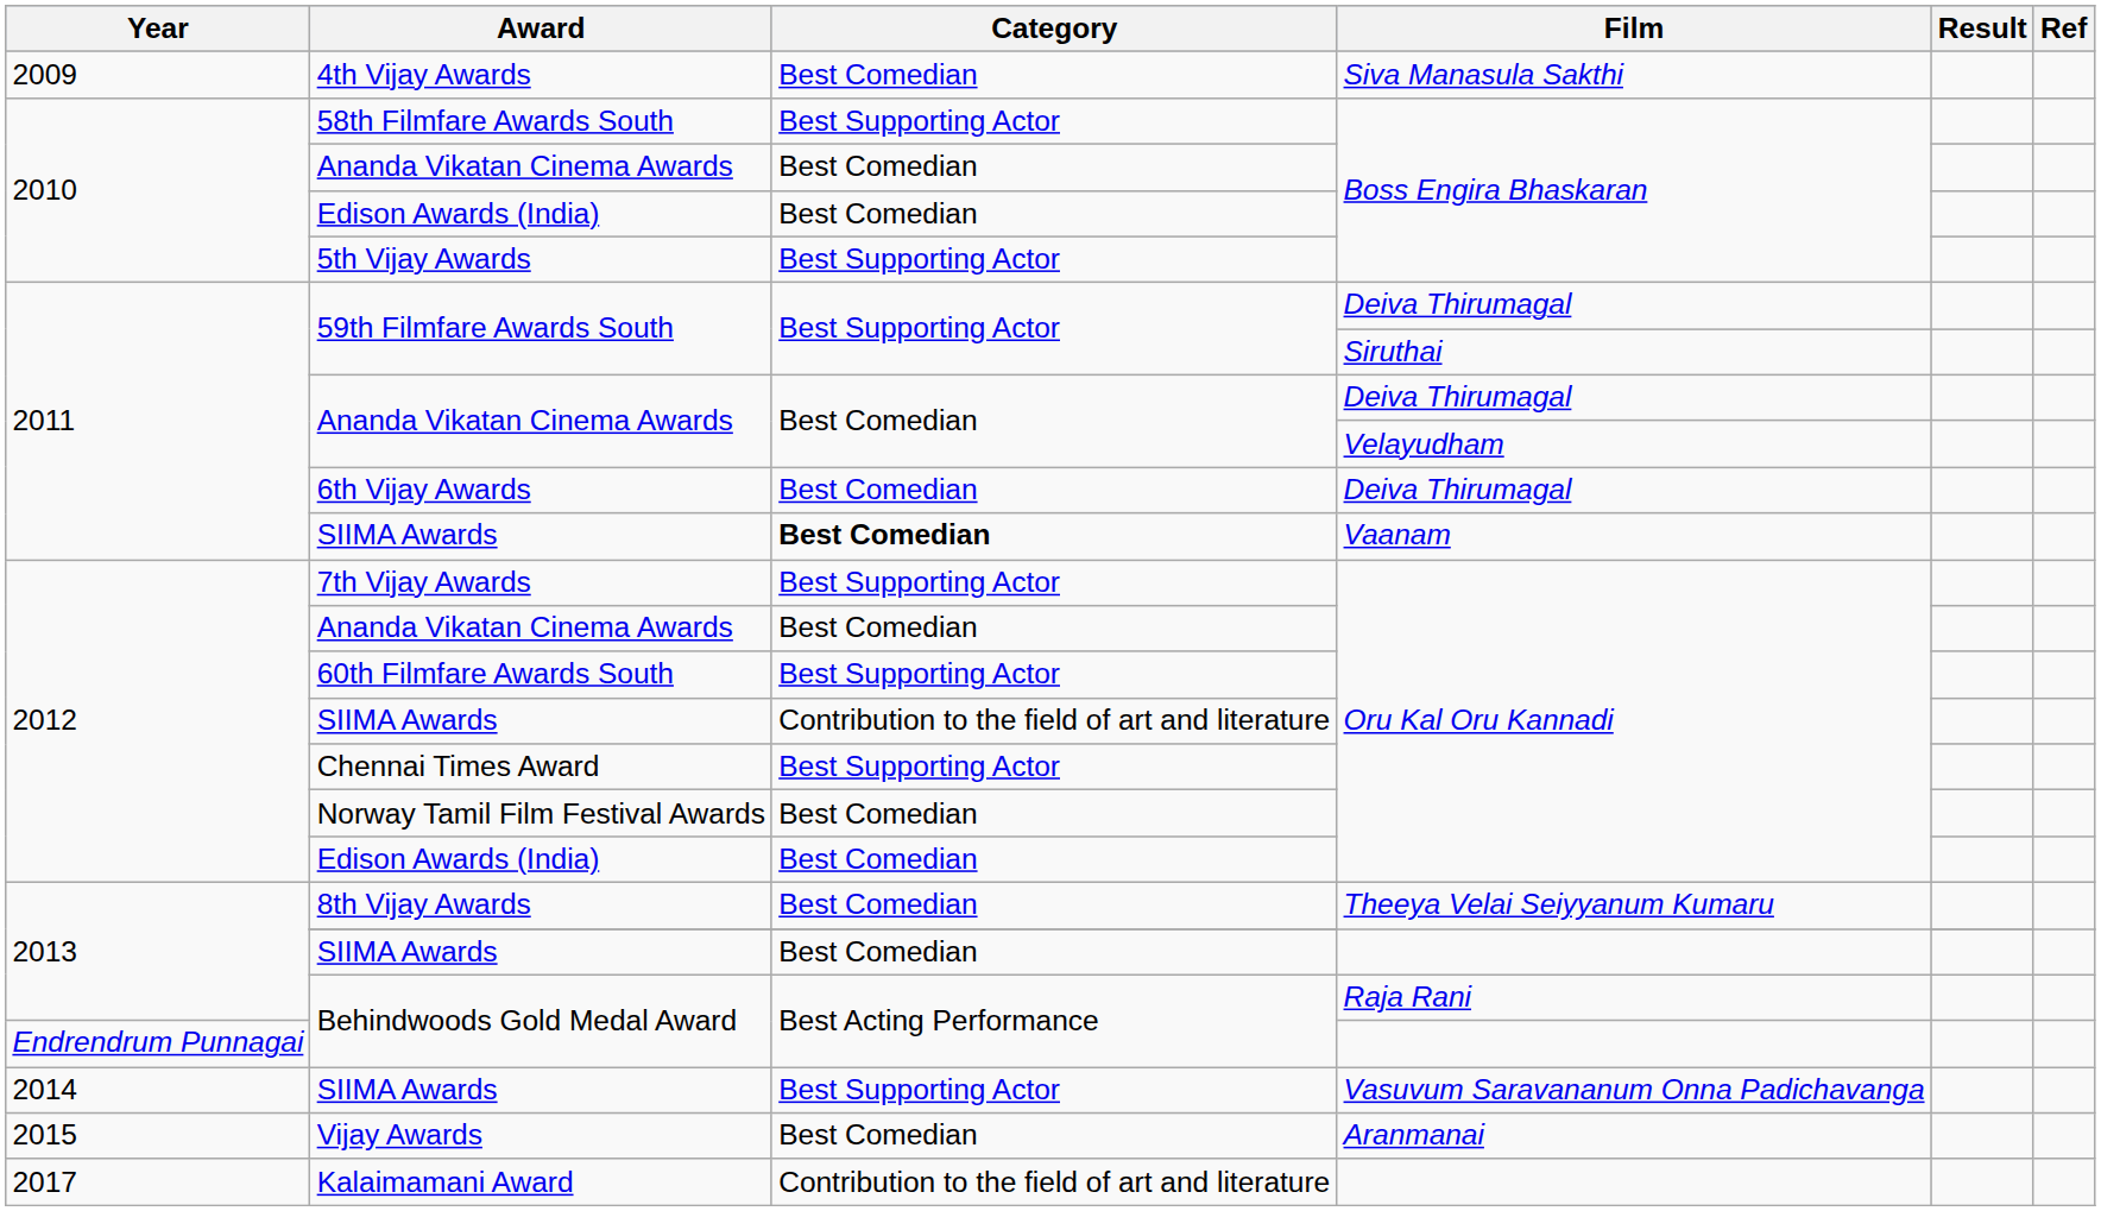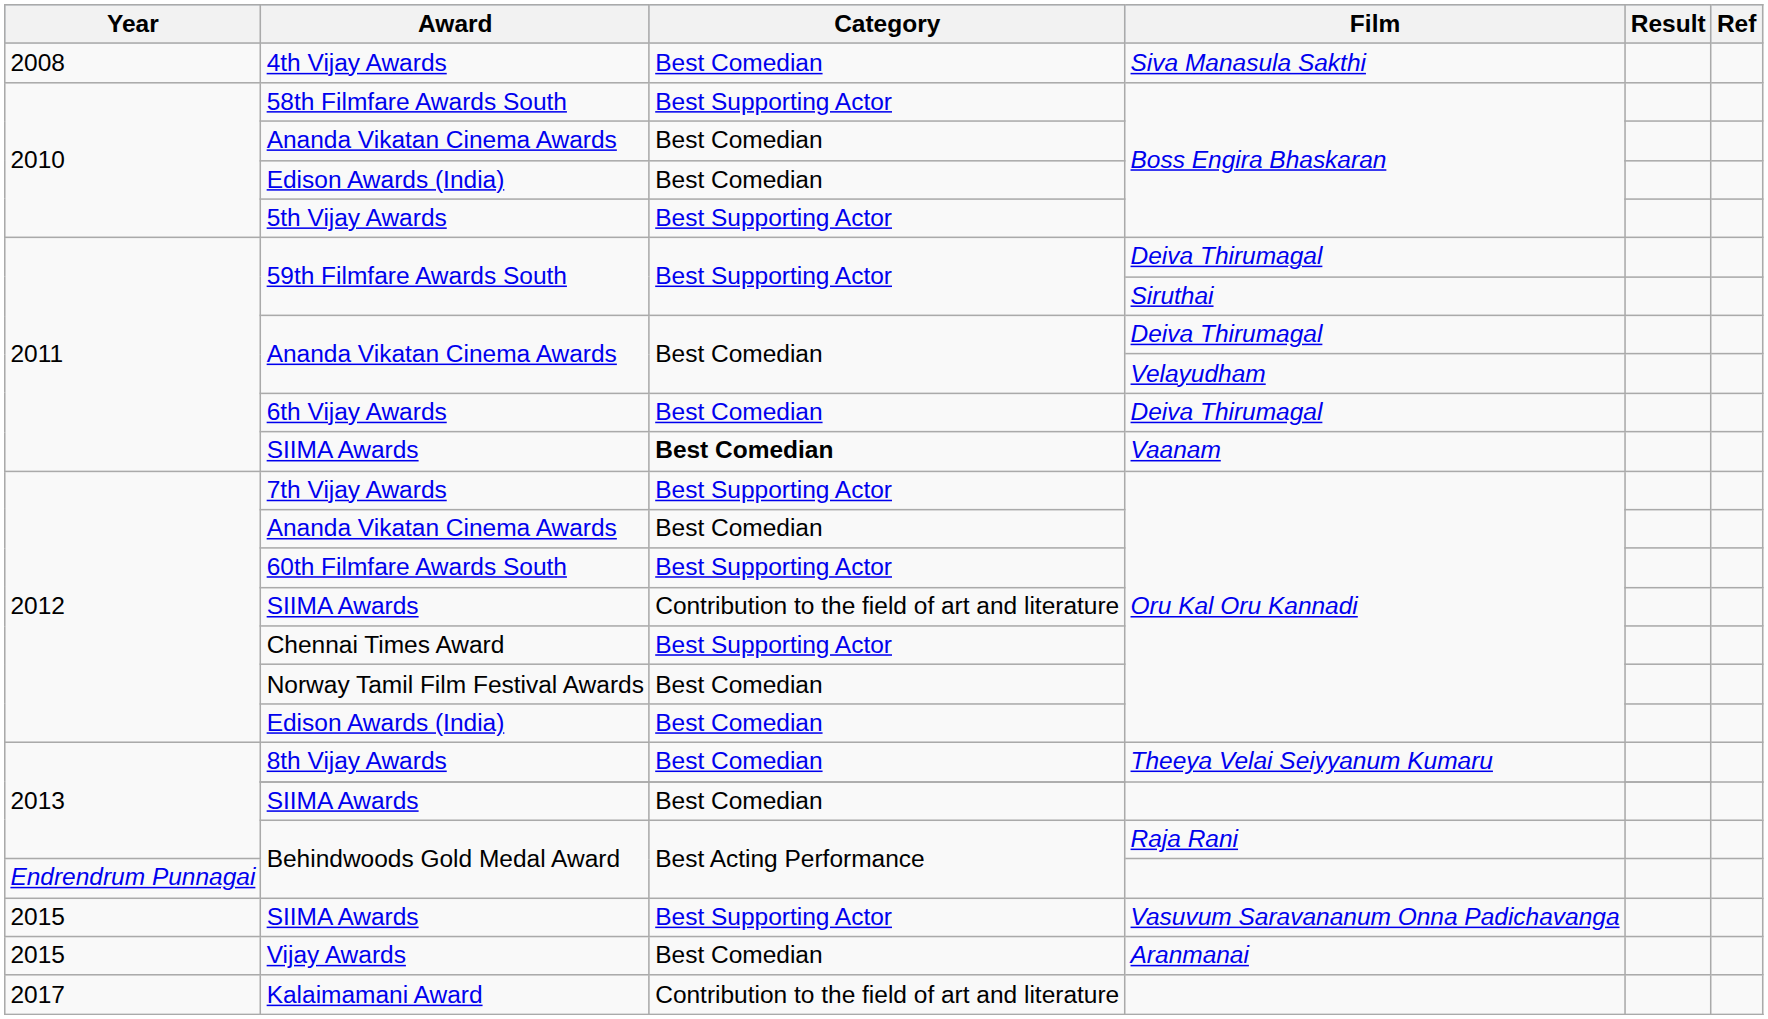 <table class="wikitable">
 <tr style="background:#B0C4DE;">
 <th scope="col">Year</th>
 <th scope="col">Award</th>
 <th scope="col">Category</th>
 <th scope="col">Film</th>
 <th scope="col">Result</th>
 <th scope="col">Ref</th>
 </tr>
 <tr>
-<td>2009</td>
+<td>2008</td>
 <td><a href='#'>4th Vijay Awards</a></td>
 <td><a href='#'>Best Comedian</a></td>
 <td><em><a href='#'>Siva Manasula Sakthi</a></em></td>
 <td></td>
 <td></td>
 </tr>
 <tr>
 <td rowspan="4">2010</td>
 <td><a href='#'>58th Filmfare Awards South</a></td>
 <td><a href='#'>Best Supporting Actor</a></td>
 <td rowspan="4"><em><a href='#'>Boss Engira Bhaskaran</a></em></td>
 <td></td>
 <td></td>
 </tr>
 <tr>
 <td><a href='#'>Ananda Vikatan Cinema Awards</a></td>
 <td>Best Comedian</td>
 <td></td>
 <td></td>
 </tr>
 <tr>
 <td><a href='#'>Edison Awards (India)</a></td>
 <td>Best Comedian</td>
 <td></td>
 <td></td>
 </tr>
 <tr>
 <td><a href='#'>5th Vijay Awards</a></td>
 <td><a href='#'>Best Supporting Actor</a></td>
 <td></td>
 <td></td>
 </tr>
 <tr>
 <td rowspan="6">2011</td>
 <td rowspan="2"><a href='#'>59th Filmfare Awards South</a></td>
 <td rowspan="2"><a href='#'>Best Supporting Actor</a></td>
 <td><em><a href='#'>Deiva Thirumagal</a></em></td>
 <td></td>
 <td></td>
 </tr>
 <tr>
 <td><em><a href='#'>Siruthai</a></em></td>
 <td></td>
 <td></td>
 </tr>
 <tr>
 <td rowspan="2"><a href='#'>Ananda Vikatan Cinema Awards</a></td>
 <td rowspan="2">Best Comedian</td>
 <td><em><a href='#'>Deiva Thirumagal</a></em></td>
 <td></td>
 <td></td>
 </tr>
 <tr>
 <td><em><a href='#'>Velayudham</a></em></td>
 <td></td>
 <td></td>
 </tr>
 <tr>
 <td><a href='#'>6th Vijay Awards</a></td>
 <td><a href='#'>Best Comedian</a></td>
 <td><em><a href='#'>Deiva Thirumagal</a></em></td>
 <td></td>
 <td></td>
 </tr>
 <tr>
 <td><a href='#'>SIIMA Awards</a></td>
 <td><strong>Best Comedian</strong></td>
 <td><em><a href='#'>Vaanam</a></em></td>
 <td></td>
 <td></td>
 </tr>
 <tr>
 <td rowspan="7">2012</td>
 <td><a href='#'>7th Vijay Awards</a></td>
 <td><a href='#'>Best Supporting Actor</a></td>
 <td rowspan="7"><em><a href='#'>Oru Kal Oru Kannadi</a></em></td>
 <td></td>
 <td></td>
 </tr>
 <tr>
 <td><a href='#'>Ananda Vikatan Cinema Awards</a></td>
 <td>Best Comedian</td>
 <td></td>
 <td></td>
 </tr>
 <tr>
 <td><a href='#'>60th Filmfare Awards South</a></td>
 <td><a href='#'>Best Supporting Actor</a></td>
 <td></td>
 <td></td>
 </tr>
 <tr>
 <td><a href='#'>SIIMA Awards</a></td>
 <td>Contribution to the field of art and literature</td>
 <td></td>
 <td></td>
 </tr>
 <tr>
 <td>Chennai Times Award</td>
 <td><a href='#'>Best Supporting Actor</a></td>
 <td></td>
 <td></td>
 </tr>
 <tr>
 <td>Norway Tamil Film Festival Awards</td>
 <td>Best Comedian</td>
 <td></td>
 <td></td>
 </tr>
 <tr>
 <td><a href='#'>Edison Awards (India)</a></td>
 <td><a href='#'>Best Comedian</a></td>
 <td></td>
 <td></td>
 </tr>
 <tr>
 <td rowspan="4">2013</td>
 <td><a href='#'>8th Vijay Awards</a></td>
 <td><a href='#'>Best Comedian</a></td>
 <td rowspan="2"><em><a href='#'>Theeya Velai Seiyyanum Kumaru</a></em></td>
 <td></td>
 <td></td>
 </tr>
 <tr>
 </tr>
 <tr>
 <td><a href='#'>SIIMA Awards</a></td>
 <td>Best Comedian</td>
 <td></td>
 <td></td>
 </tr>
 <tr>
 <td rowspan="2">Behindwoods Gold Medal Award</td>
 <td rowspan="2">Best Acting Performance</td>
 <td><em><a href='#'>Raja Rani</a></em></td>
 <td></td>
 <td></td>
 </tr>
 <tr>
 <td><em><a href='#'>Endrendrum Punnagai</a></em></td>
 <td></td>
 <td></td>
 </tr>
 <tr>
-<td>2014</td>
+<td>2015</td>
 <td><a href='#'>SIIMA Awards</a></td>
 <td><a href='#'>Best Supporting Actor</a></td>
 <td><em><a href='#'>Vasuvum Saravananum Onna Padichavanga</a></em></td>
 <td></td>
 <td></td>
 </tr>
 <tr>
 <td>2015</td>
 <td><a href='#'>Vijay Awards</a></td>
 <td>Best Comedian</td>
 <td><em><a href='#'>Aranmanai</a></em></td>
 <td></td>
 <td></td>
 </tr>
 <tr>
 <td>2017</td>
 <td><a href='#'>Kalaimamani Award</a></td>
 <td>Contribution to the field of art and literature</td>
 <td></td>
 <td></td>
 <td></td>
 </tr>
 <tr>
 </tr>
 </table>
